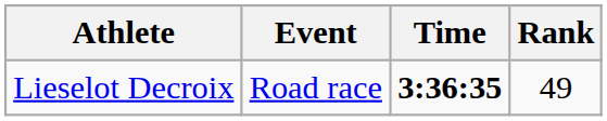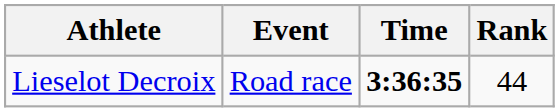 <table class="wikitable" style="font-size:90%">
 <tr>
 <th>Athlete</th>
 <th>Event</th>
 <th>Time</th>
 <th>Rank</th>
 </tr>
 <tr align=center>
 <td align=left><a href='#'>Lieselot Decroix</a></td>
 <td align=left><a href='#'>Road race</a></td>
 <td><strong>3:36:35</strong></td>
-<td>49</td>
+<td>44</td>
 </tr>
 </table>
